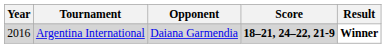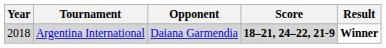 <table class="sortable wikitable" style="font-size: 90%;">
 <tr>
 <th>Year</th>
 <th>Tournament</th>
 <th>Opponent</th>
 <th>Score</th>
 <th>Result</th>
 </tr>
 <tr style="background:#D5D5D5">
-<td align="center">2016</td>
+<td align="center">2018</td>
 <td align="left"><a href='#'>Argentina International</a></td>
 <td align="left"> <a href='#'>Daiana Garmendia</a></td>
 <td align="left"><strong>18–21, 24–22, 21-9</strong></td>
 <td style="text-align:left; background:white"> <strong>Winner</strong></td>
 </tr>
 </table>
